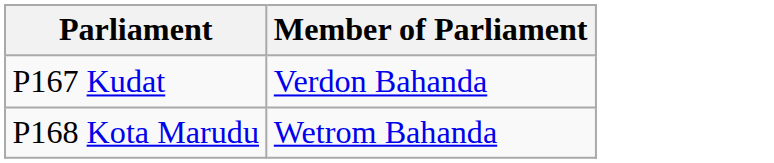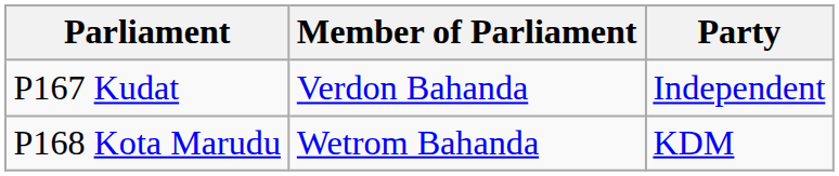 <table class="wikitable">
 <tr>
 <th>Parliament</th>
 <th>Member of Parliament</th>
+<th>Party</th>
 </tr>
 <tr>
 <td>P167 <a href='#'>Kudat</a></td>
 <td><a href='#'>Verdon Bahanda</a></td>
+<td><a href='#'>Independent</a></td>
 </tr>
 <tr>
 <td>P168 <a href='#'>Kota Marudu</a></td>
 <td><a href='#'>Wetrom Bahanda</a></td>
+<td><a href='#'>KDM</a></td>
 </tr>
 </table>
